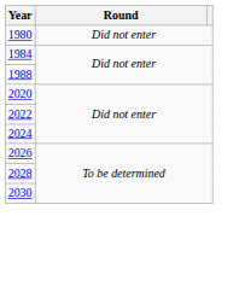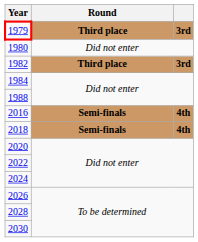 <table class="wikitable" style="text-align: center; font-size:90%">
 <tr>
 <th>Year</th>
 <th style="width:200px">Round</th>
 <th></th>
 </tr>
 <tr>
+<td style="border: 3px solid red"><a href='#'>1979</a></td>
+<td bgcolor="cc9966"><strong>Third place</strong></td>
+<td bgcolor="cc9966"><strong>3rd</strong></td>
+</tr>
+<tr>
 <td><a href='#'>1980</a></td>
 <td colspan="2"><em>Did not enter</em></td>
+</tr>
+<tr>
+<td><a href='#'>1982</a></td>
+<td bgcolor="cc9966"><strong>Third place</strong></td>
+<td bgcolor="cc9966"><strong>3rd</strong></td>
 </tr>
 <tr>
 <td><a href='#'>1984</a></td>
 <td colspan="2" rowspan="2"><em>Did not enter</em></td>
 </tr>
 <tr>
 <td><a href='#'>1988</a></td>
+</tr>
+<tr>
+<td><a href='#'>2016</a></td>
+<td bgcolor="cc9966"><strong>Semi-finals</strong></td>
+<td bgcolor="cc9966"><strong>4th</strong></td>
+</tr>
+<tr>
+<td><a href='#'>2018</a></td>
+<td bgcolor="cc9966"><strong>Semi-finals</strong></td>
+<td bgcolor="cc9966"><strong>4th</strong></td>
 </tr>
 <tr>
 <td><a href='#'>2020</a></td>
 <td colspan="2" rowspan="3"><em>Did not enter</em></td>
 </tr>
 <tr>
 <td><a href='#'>2022</a></td>
 </tr>
 <tr>
 <td><a href='#'>2024</a></td>
 </tr>
 <tr>
 <td><a href='#'>2026</a></td>
 <td colspan="2" rowspan="3"><em>To be determined</em></td>
 </tr>
 <tr>
 <td><a href='#'>2028</a></td>
 </tr>
 <tr>
 <td><a href='#'>2030</a></td>
 </tr>
 </table>
